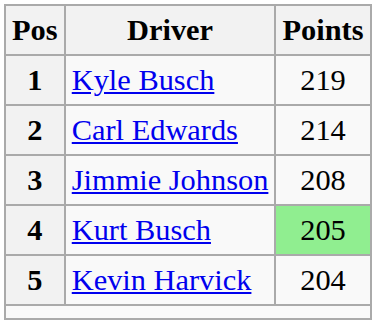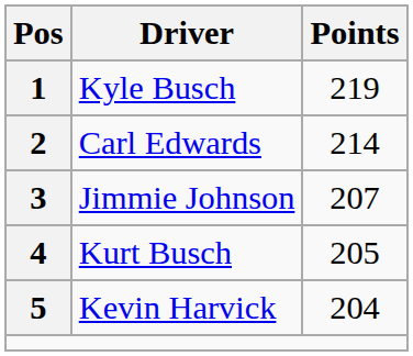 <table class="sortable wikitable " style="font-size: 95%;">
 <tr>
 <th>Pos</th>
 <th>Driver</th>
 <th>Points</th>
 </tr>
 <tr>
 <th scope="row">1</th>
 <td><a href='#'>Kyle Busch</a></td>
 <td style="text-align:center;">219</td>
 </tr>
 <tr>
 <th scope="row">2</th>
 <td><a href='#'>Carl Edwards</a></td>
 <td style="text-align:center;">214</td>
 </tr>
 <tr>
 <th scope="row">3</th>
 <td><a href='#'>Jimmie Johnson</a></td>
-<td style="text-align:center;">208</td>
+<td style="text-align:center;">207</td>
 </tr>
 <tr>
 <th scope="row">4</th>
 <td><a href='#'>Kurt Busch</a></td>
-<td style="background: lightgreen; text-align:center;">205</td>
+<td style="text-align:center;">205</td>
 </tr>
 <tr>
 <th scope="row">5</th>
 <td><a href='#'>Kevin Harvick</a></td>
 <td style="text-align:center;">204</td>
 </tr>
 <tr class="sortbottom">
 <td colspan="9"></td>
 </tr>
 </table>
